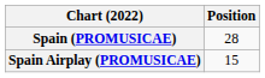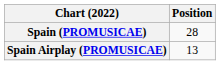 <table class="wikitable sortable plainrowheaders" style="text-align:center">
 <tr>
 <th scope="col">Chart (2022)</th>
 <th scope="col">Position</th>
 </tr>
 <tr>
 <th scope="row">Spain (<a href='#'>PROMUSICAE</a>)</th>
 <td>28</td>
 </tr>
 <tr>
 <th scope="row">Spain Airplay (<a href='#'>PROMUSICAE</a>) </th>
-<td>15</td>
+<td>13</td>
 </tr>
 </table>
